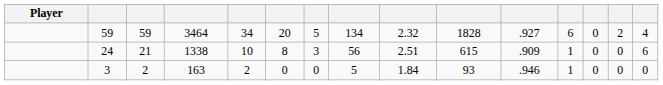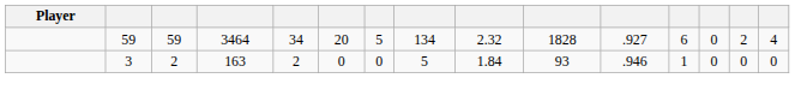 <table class="wikitable sortable" style="width:100%; text-align:center;">
 <tr style="text-align:center; background:#ddd;">
 <th>Player</th>
 <th></th>
 <th></th>
 <th></th>
 <th></th>
 <th></th>
 <th></th>
 <th></th>
 <th></th>
 <th></th>
 <th></th>
 <th></th>
 <th></th>
 <th></th>
 <th></th>
 </tr>
 <tr>
 <td></td>
 <td>59</td>
 <td>59</td>
 <td>3464</td>
 <td>34</td>
 <td>20</td>
 <td>5</td>
 <td>134</td>
 <td>2.32</td>
 <td>1828</td>
 <td>.927</td>
 <td>6</td>
 <td>0</td>
 <td>2</td>
 <td>4</td>
 </tr>
 <tr>
 <td></td>
-<td>24</td>
-<td>21</td>
-<td>1338</td>
-<td>10</td>
-<td>8</td>
-<td>3</td>
-<td>56</td>
-<td>2.51</td>
-<td>615</td>
-<td>.909</td>
-<td>1</td>
-<td>0</td>
-<td>0</td>
-<td>6</td>
-</tr>
-<tr>
-<td></td>
 <td>3</td>
 <td>2</td>
 <td>163</td>
 <td>2</td>
 <td>0</td>
 <td>0</td>
 <td>5</td>
 <td>1.84</td>
 <td>93</td>
 <td>.946</td>
 <td>1</td>
 <td>0</td>
 <td>0</td>
 <td>0</td>
 </tr>
 </table>
